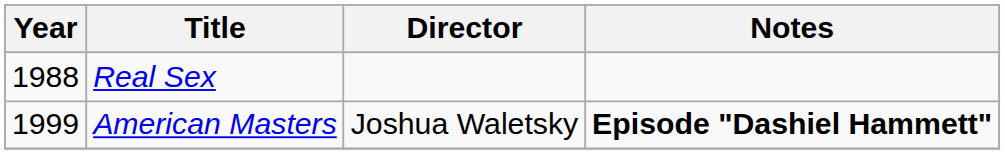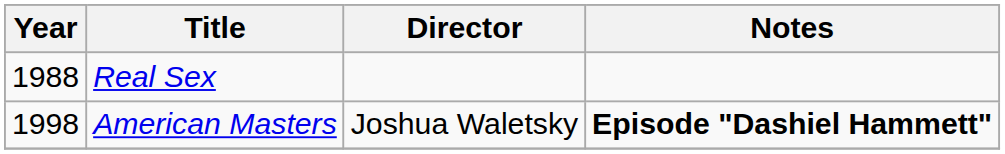 <table class="wikitable">
 <tr>
 <th>Year</th>
 <th>Title</th>
 <th>Director</th>
 <th>Notes</th>
 </tr>
 <tr>
 <td>1988</td>
 <td><em><a href='#'>Real Sex</a></em></td>
 <td></td>
 <td></td>
 </tr>
 <tr>
-<td>1999</td>
+<td>1998</td>
 <td><em><a href='#'>American Masters</a></em></td>
 <td>Joshua Waletsky</td>
 <td><strong>Episode "Dashiel Hammett"</strong></td>
 </tr>
 <tr>
 </tr>
 </table>
